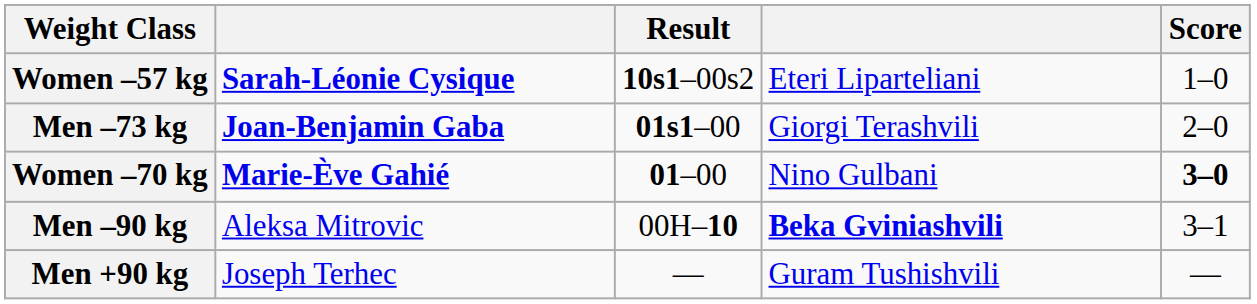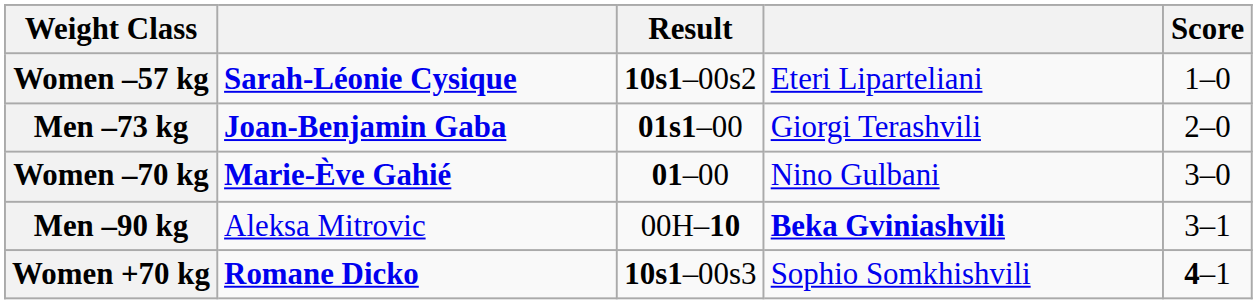 <table class="wikitable">
 <tr>
 <th>Weight Class</th>
 <th style="width: 200px;"></th>
 <th>Result</th>
 <th style="width: 200px;"></th>
 <th>Score</th>
 </tr>
 <tr>
 <th>Women –57 kg</th>
 <td><strong><a href='#'>Sarah-Léonie Cysique</a></strong></td>
 <td align=center><strong>10s1</strong>–00s2</td>
 <td><a href='#'>Eteri Liparteliani</a></td>
 <td align=center>1–0</td>
 </tr>
 <tr>
 <th>Men –73 kg</th>
 <td><strong><a href='#'>Joan-Benjamin Gaba</a></strong></td>
 <td align=center><strong>01s1</strong>–00</td>
 <td><a href='#'>Giorgi Terashvili</a></td>
 <td align=center>2–0</td>
 </tr>
 <tr>
 <th>Women –70 kg</th>
 <td><strong><a href='#'>Marie-Ève Gahié</a></strong></td>
 <td align=center><strong>01</strong>–00</td>
 <td><a href='#'>Nino Gulbani</a></td>
-<td align=center><strong>3–0</strong></td>
+<td align=center>3–0</td>
 </tr>
 <tr>
 <th>Men –90 kg</th>
 <td><a href='#'>Aleksa Mitrovic</a></td>
 <td align=center>00H–<strong>10</strong></td>
 <td><strong><a href='#'>Beka Gviniashvili</a></strong></td>
 <td align=center>3–1</td>
 </tr>
 <tr>
-<th>Men +90 kg</th>
-<td><a href='#'>Joseph Terhec</a></td>
-<td align=center>—</td>
-<td><a href='#'>Guram Tushishvili</a></td>
-<td align=center>—</td>
+<th>Women +70 kg</th>
+<td><strong><a href='#'>Romane Dicko</a></strong></td>
+<td align=center><strong>10s1</strong>–00s3</td>
+<td><a href='#'>Sophio Somkhishvili</a></td>
+<td align=center><strong>4</strong>–1</td>
 </tr>
 </table>
